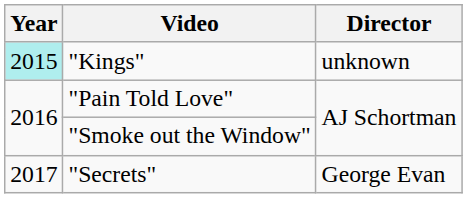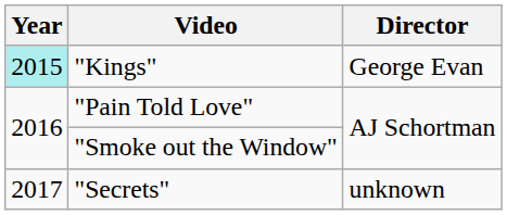 <table class="wikitable">
 <tr>
 <th>Year</th>
 <th>Video</th>
 <th>Director</th>
 </tr>
 <tr>
 <td style="background: paleturquoise;">2015</td>
 <td>"Kings"</td>
-<td>unknown</td>
+<td>George Evan</td>
 </tr>
 <tr>
 <td rowspan="2">2016</td>
 <td>"Pain Told Love"</td>
 <td rowspan="2">AJ Schortman</td>
 </tr>
 <tr>
 <td>"Smoke out the Window"</td>
 </tr>
 <tr>
 <td>2017</td>
 <td>"Secrets"</td>
-<td>George Evan</td>
+<td>unknown</td>
 </tr>
 </table>
